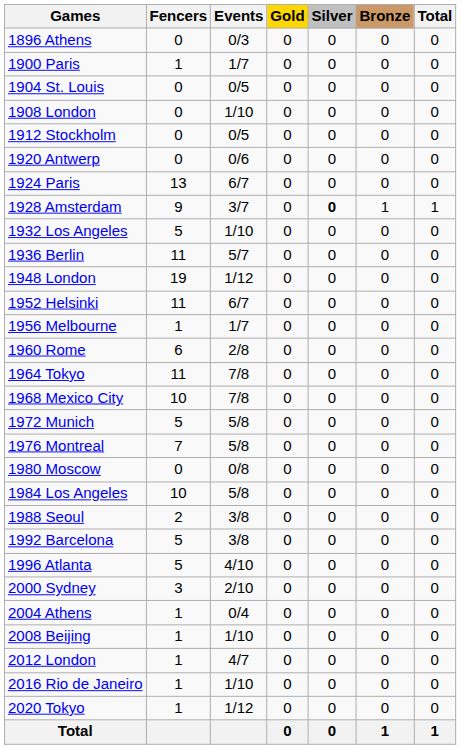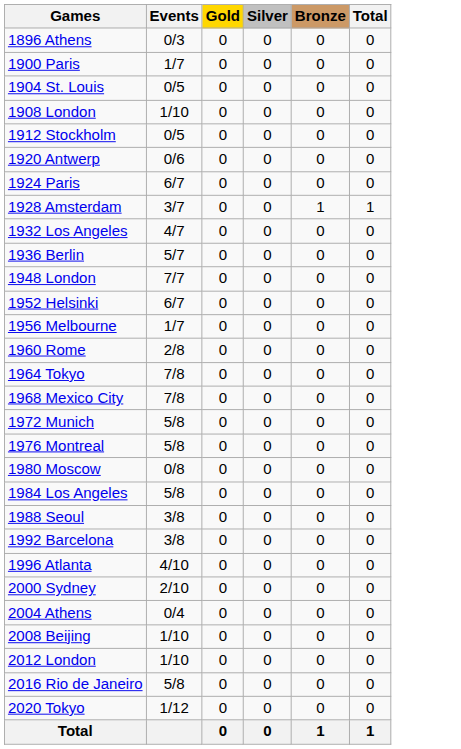 <table class="wikitable sortable" style="text-align:center">
 <tr>
 <th>Games</th>
-<th>Fencers</th>
 <th>Events</th>
 <th style="background-color:gold;">Gold</th>
 <th style="background-color:silver;">Silver</th>
 <th style="background-color:#c96;">Bronze</th>
 <th>Total</th>
 </tr>
 <tr>
 <td align=left> <a href='#'>1896 Athens</a></td>
-<td>0</td>
 <td>0/3</td>
 <td>0</td>
 <td>0</td>
 <td>0</td>
 <td>0</td>
 </tr>
 <tr>
 <td align=left> <a href='#'>1900 Paris</a></td>
-<td>1</td>
 <td>1/7</td>
 <td>0</td>
 <td>0</td>
 <td>0</td>
 <td>0</td>
 </tr>
 <tr>
 <td align=left> <a href='#'>1904 St. Louis</a></td>
-<td>0</td>
 <td>0/5</td>
 <td>0</td>
 <td>0</td>
 <td>0</td>
 <td>0</td>
 </tr>
 <tr>
 <td align=left> <a href='#'>1908 London</a></td>
-<td>0</td>
 <td>1/10</td>
 <td>0</td>
 <td>0</td>
 <td>0</td>
 <td>0</td>
 </tr>
 <tr>
 <td align=left> <a href='#'>1912 Stockholm</a></td>
-<td>0</td>
 <td>0/5</td>
 <td>0</td>
 <td>0</td>
 <td>0</td>
 <td>0</td>
 </tr>
 <tr>
 <td align=left> <a href='#'>1920 Antwerp</a></td>
-<td>0</td>
 <td>0/6</td>
 <td>0</td>
 <td>0</td>
 <td>0</td>
 <td>0</td>
 </tr>
 <tr>
 <td align=left> <a href='#'>1924 Paris</a></td>
-<td>13</td>
 <td>6/7</td>
 <td>0</td>
 <td>0</td>
 <td>0</td>
 <td>0</td>
 </tr>
 <tr>
 <td align=left> <a href='#'>1928 Amsterdam</a></td>
-<td>9</td>
 <td>3/7</td>
 <td>0</td>
-<td><strong>0</strong></td>
+<td>0</td>
 <td>1</td>
 <td>1</td>
 </tr>
 <tr>
 <td align=left> <a href='#'>1932 Los Angeles</a></td>
-<td>5</td>
-<td>1/10</td>
+<td>4/7</td>
 <td>0</td>
 <td>0</td>
 <td>0</td>
 <td>0</td>
 </tr>
 <tr>
 <td align=left> <a href='#'>1936 Berlin</a></td>
-<td>11</td>
 <td>5/7</td>
 <td>0</td>
 <td>0</td>
 <td>0</td>
 <td>0</td>
 </tr>
 <tr>
 <td align=left> <a href='#'>1948 London</a></td>
-<td>19</td>
-<td>1/12</td>
+<td>7/7</td>
 <td>0</td>
 <td>0</td>
 <td>0</td>
 <td>0</td>
 </tr>
 <tr>
 <td align=left> <a href='#'>1952 Helsinki</a></td>
-<td>11</td>
 <td>6/7</td>
 <td>0</td>
 <td>0</td>
 <td>0</td>
 <td>0</td>
 </tr>
 <tr>
 <td align=left> <a href='#'>1956 Melbourne</a></td>
-<td>1</td>
 <td>1/7</td>
 <td>0</td>
 <td>0</td>
 <td>0</td>
 <td>0</td>
 </tr>
 <tr>
 <td align=left> <a href='#'>1960 Rome</a></td>
-<td>6</td>
 <td>2/8</td>
 <td>0</td>
 <td>0</td>
 <td>0</td>
 <td>0</td>
 </tr>
 <tr>
 <td align=left> <a href='#'>1964 Tokyo</a></td>
-<td>11</td>
 <td>7/8</td>
 <td>0</td>
 <td>0</td>
 <td>0</td>
 <td>0</td>
 </tr>
 <tr>
 <td align=left> <a href='#'>1968 Mexico City</a></td>
-<td>10</td>
 <td>7/8</td>
 <td>0</td>
 <td>0</td>
 <td>0</td>
 <td>0</td>
 </tr>
 <tr>
 <td align=left> <a href='#'>1972 Munich</a></td>
-<td>5</td>
 <td>5/8</td>
 <td>0</td>
 <td>0</td>
 <td>0</td>
 <td>0</td>
 </tr>
 <tr>
 <td align=left> <a href='#'>1976 Montreal</a></td>
-<td>7</td>
 <td>5/8</td>
 <td>0</td>
 <td>0</td>
 <td>0</td>
 <td>0</td>
 </tr>
 <tr>
 <td align=left> <a href='#'>1980 Moscow</a></td>
-<td>0</td>
 <td>0/8</td>
 <td>0</td>
 <td>0</td>
 <td>0</td>
 <td>0</td>
 </tr>
 <tr>
 <td align=left> <a href='#'>1984 Los Angeles</a></td>
-<td>10</td>
 <td>5/8</td>
 <td>0</td>
 <td>0</td>
 <td>0</td>
 <td>0</td>
 </tr>
 <tr>
 <td align=left> <a href='#'>1988 Seoul</a></td>
-<td>2</td>
 <td>3/8</td>
 <td>0</td>
 <td>0</td>
 <td>0</td>
 <td>0</td>
 </tr>
 <tr>
 <td align=left>  <a href='#'>1992 Barcelona</a></td>
-<td>5</td>
 <td>3/8</td>
 <td>0</td>
 <td>0</td>
 <td>0</td>
 <td>0</td>
 </tr>
 <tr>
 <td align=left>  <a href='#'>1996 Atlanta</a></td>
-<td>5</td>
 <td>4/10</td>
 <td>0</td>
 <td>0</td>
 <td>0</td>
 <td>0</td>
 </tr>
 <tr>
 <td align=left> <a href='#'>2000 Sydney</a></td>
-<td>3</td>
 <td>2/10</td>
 <td>0</td>
 <td>0</td>
 <td>0</td>
 <td>0</td>
 </tr>
 <tr>
 <td align=left> <a href='#'>2004 Athens</a></td>
-<td>1</td>
 <td>0/4</td>
 <td>0</td>
 <td>0</td>
 <td>0</td>
 <td>0</td>
 </tr>
 <tr>
 <td align=left> <a href='#'>2008 Beijing</a></td>
-<td>1</td>
 <td>1/10</td>
 <td>0</td>
 <td>0</td>
 <td>0</td>
 <td>0</td>
 </tr>
 <tr>
 <td align=left> <a href='#'>2012 London</a></td>
-<td>1</td>
-<td>4/7</td>
+<td>1/10</td>
 <td>0</td>
 <td>0</td>
 <td>0</td>
 <td>0</td>
 </tr>
 <tr>
 <td align=left> <a href='#'>2016 Rio de Janeiro</a></td>
-<td>1</td>
-<td>1/10</td>
+<td>5/8</td>
 <td>0</td>
 <td>0</td>
 <td>0</td>
 <td>0</td>
 </tr>
 <tr>
 <td align=left> <a href='#'>2020 Tokyo</a></td>
-<td>1</td>
 <td>1/12</td>
 <td>0</td>
 <td>0</td>
 <td>0</td>
 <td>0</td>
 </tr>
 <tr>
 <th>Total</th>
 <th></th>
-<th></th>
 <th>0</th>
 <th>0</th>
 <th>1</th>
 <th>1</th>
 </tr>
 </table>
